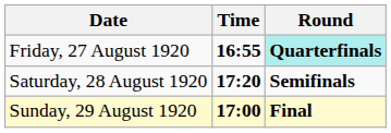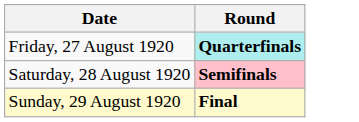 <table class="wikitable">
 <tr>
 <th>Date</th>
-<th>Time</th>
 <th>Round</th>
 </tr>
 <tr>
 <td>Friday, 27 August 1920</td>
-<td><strong>16:55</strong></td>
 <td style="background: paleturquoise;"><strong>Quarterfinals</strong></td>
 </tr>
 <tr>
 <td>Saturday, 28 August 1920</td>
-<td><strong>17:20</strong></td>
-<td><strong>Semifinals</strong></td>
+<td style="background: pink;"><strong>Semifinals</strong></td>
 </tr>
 <tr style=background:lemonchiffon>
 <td>Sunday, 29 August 1920</td>
-<td><strong>17:00</strong></td>
 <td><strong>Final</strong></td>
 </tr>
 </table>
